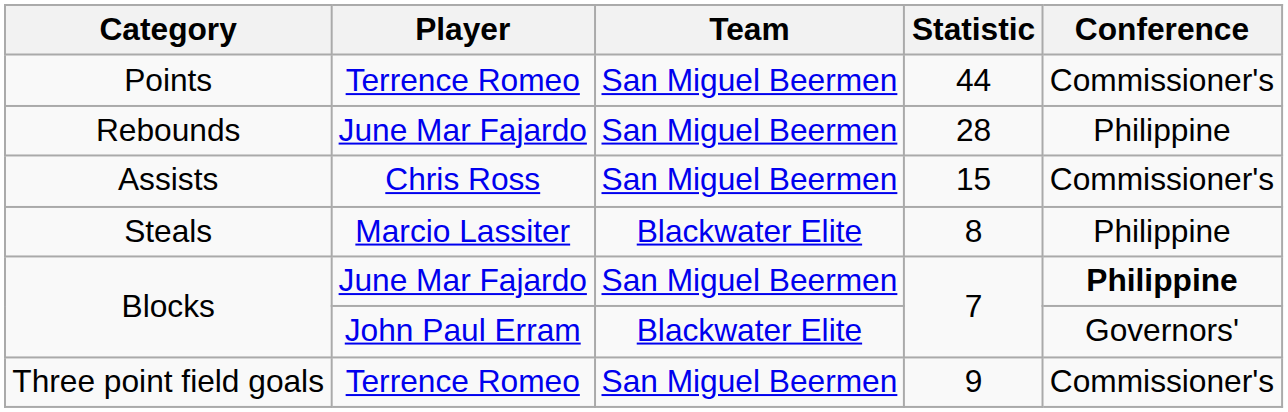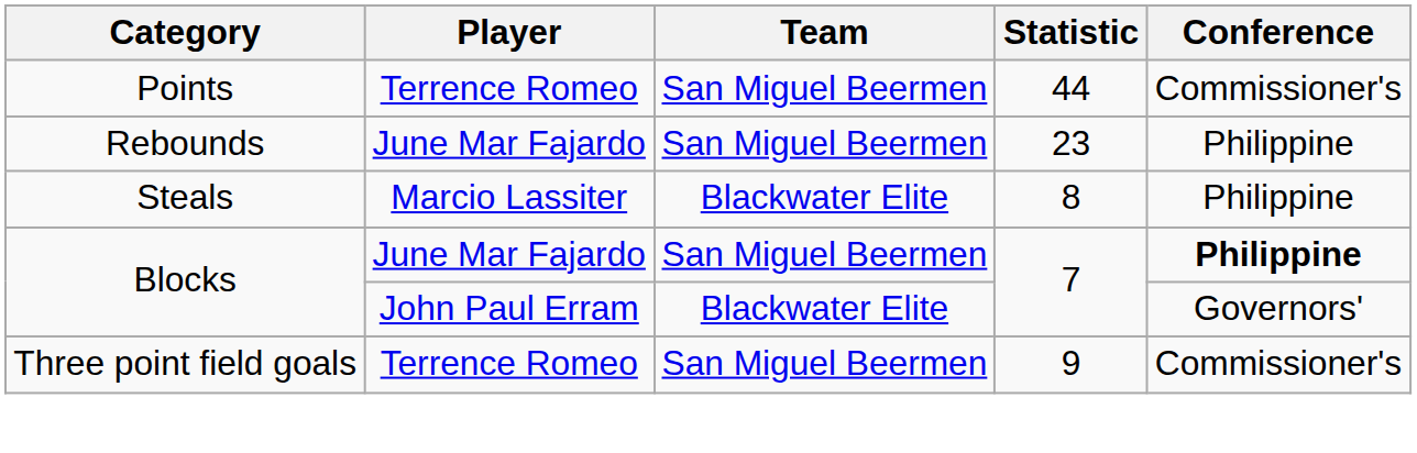 <table class="wikitable" style="text-align:center">
 <tr>
 <th>Category</th>
 <th>Player</th>
 <th>Team</th>
 <th>Statistic</th>
 <th>Conference</th>
 </tr>
 <tr>
 <td>Points</td>
 <td><a href='#'>Terrence Romeo</a></td>
 <td><a href='#'>San Miguel Beermen</a></td>
 <td>44</td>
 <td>Commissioner's</td>
 </tr>
 <tr>
 <td>Rebounds</td>
 <td><a href='#'>June Mar Fajardo</a></td>
 <td><a href='#'>San Miguel Beermen</a></td>
-<td>28</td>
+<td>23</td>
 <td>Philippine</td>
-</tr>
-<tr>
-<td>Assists</td>
-<td><a href='#'>Chris Ross</a></td>
-<td><a href='#'>San Miguel Beermen</a></td>
-<td>15</td>
-<td>Commissioner's</td>
 </tr>
 <tr>
 <td>Steals</td>
 <td><a href='#'>Marcio Lassiter</a></td>
 <td><a href='#'>Blackwater Elite</a></td>
 <td>8</td>
 <td>Philippine</td>
 </tr>
 <tr>
 <td rowspan=2>Blocks</td>
 <td><a href='#'>June Mar Fajardo</a></td>
 <td><a href='#'>San Miguel Beermen</a></td>
 <td rowspan=2>7</td>
 <td><strong>Philippine</strong></td>
 </tr>
 <tr>
 <td><a href='#'>John Paul Erram</a></td>
 <td><a href='#'>Blackwater Elite</a></td>
 <td>Governors'</td>
 </tr>
 <tr>
 <td>Three point field goals</td>
 <td><a href='#'>Terrence Romeo</a></td>
 <td><a href='#'>San Miguel Beermen</a></td>
 <td>9</td>
 <td>Commissioner's</td>
 </tr>
 </table>
